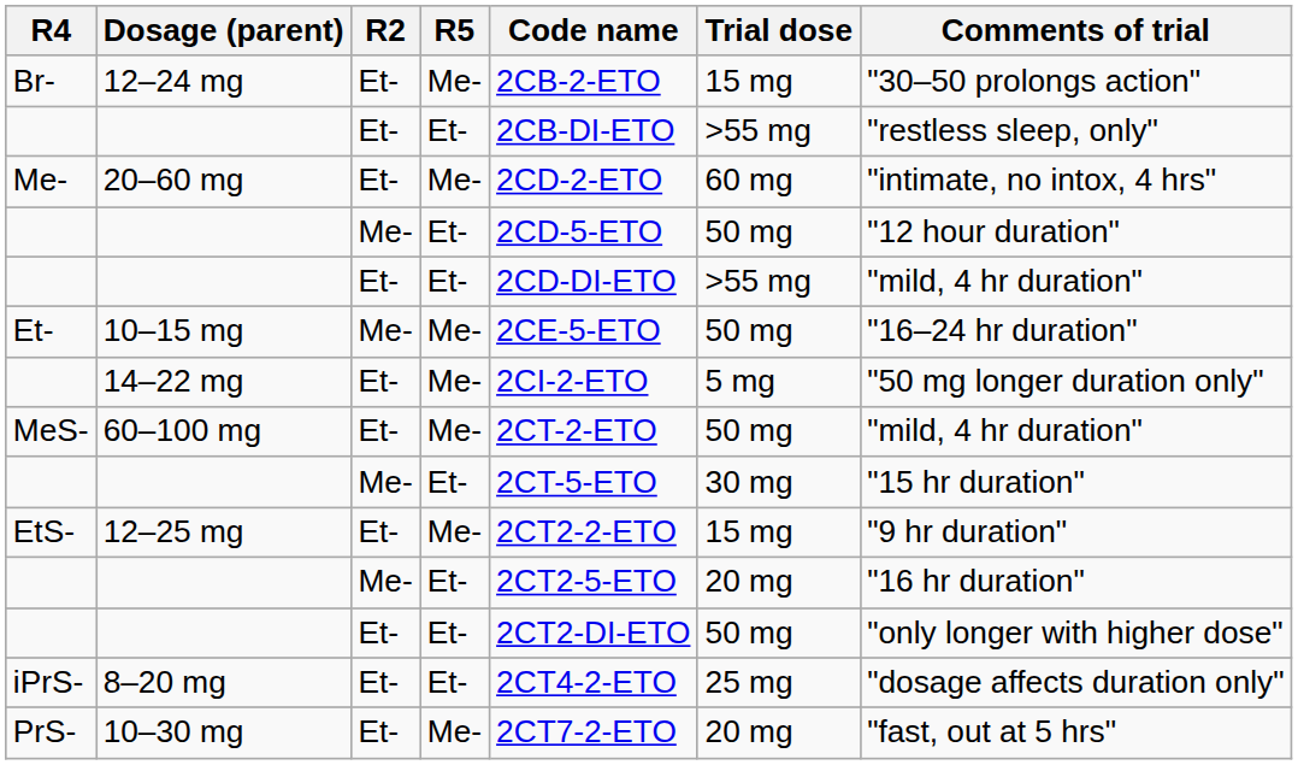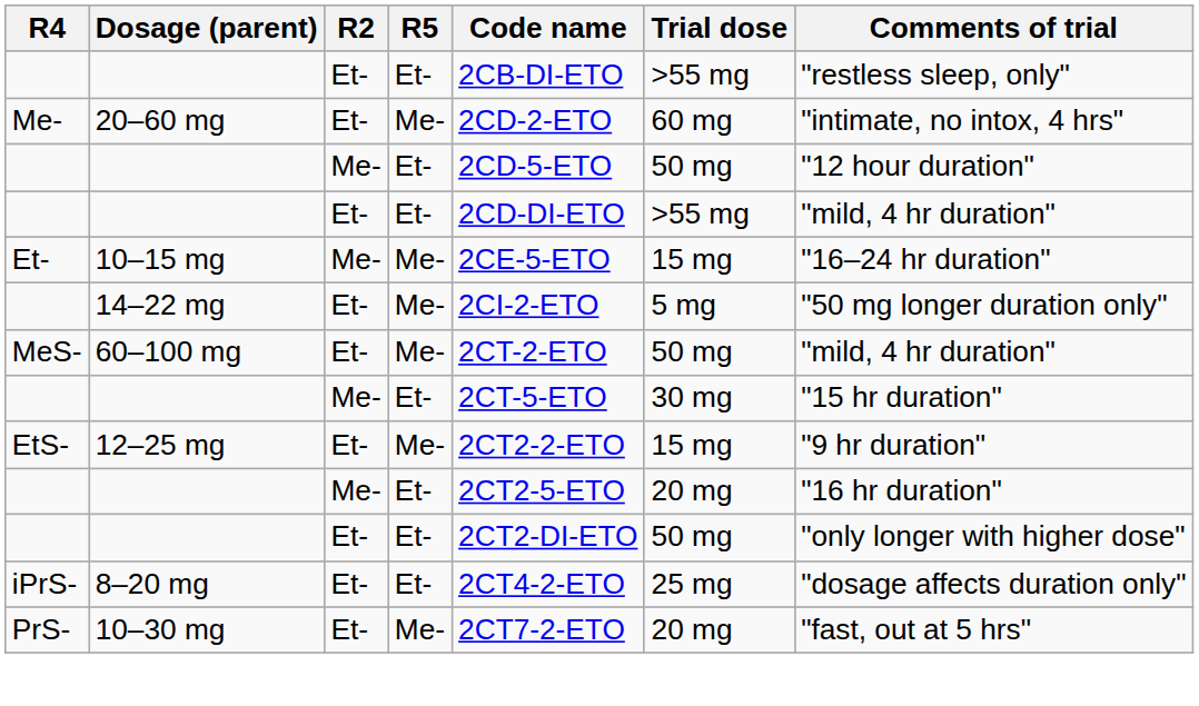 <table class="wikitable">
 <tr>
 <th>R4</th>
 <th>Dosage (parent)</th>
 <th>R2</th>
 <th>R5</th>
 <th>Code name</th>
 <th>Trial dose</th>
 <th>Comments of trial</th>
-</tr>
-<tr>
-<td>Br-</td>
-<td>12–24 mg</td>
-<td>Et-</td>
-<td>Me-</td>
-<td><a href='#'>2CB-2-ETO</a></td>
-<td>15 mg</td>
-<td>"30–50 prolongs action"</td>
 </tr>
 <tr>
 <td></td>
 <td></td>
 <td>Et-</td>
 <td>Et-</td>
 <td><a href='#'>2CB-DI-ETO</a></td>
 <td>>55 mg</td>
 <td>"restless sleep, only"</td>
 </tr>
 <tr>
 <td>Me-</td>
 <td>20–60 mg</td>
 <td>Et-</td>
 <td>Me-</td>
 <td><a href='#'>2CD-2-ETO</a></td>
 <td>60 mg</td>
 <td>"intimate, no intox, 4 hrs"</td>
 </tr>
 <tr>
 <td></td>
 <td></td>
 <td>Me-</td>
 <td>Et-</td>
 <td><a href='#'>2CD-5-ETO</a></td>
 <td>50 mg</td>
 <td>"12 hour duration"</td>
 </tr>
 <tr>
 <td></td>
 <td></td>
 <td>Et-</td>
 <td>Et-</td>
 <td><a href='#'>2CD-DI-ETO</a></td>
 <td>>55 mg</td>
 <td>"mild, 4 hr duration"</td>
 </tr>
 <tr>
 <td>Et-</td>
 <td>10–15 mg</td>
 <td>Me-</td>
 <td>Me-</td>
 <td><a href='#'>2CE-5-ETO</a></td>
-<td>50 mg</td>
+<td>15 mg</td>
 <td>"16–24 hr duration"</td>
 </tr>
 <tr>
 <td></td>
 <td>14–22 mg</td>
 <td>Et-</td>
 <td>Me-</td>
 <td><a href='#'>2CI-2-ETO</a></td>
 <td>5 mg</td>
 <td>"50 mg longer duration only"</td>
 </tr>
 <tr>
 <td>MeS-</td>
 <td>60–100 mg</td>
 <td>Et-</td>
 <td>Me-</td>
 <td><a href='#'>2CT-2-ETO</a></td>
 <td>50 mg</td>
 <td>"mild, 4 hr duration"</td>
 </tr>
 <tr>
 <td></td>
 <td></td>
 <td>Me-</td>
 <td>Et-</td>
 <td><a href='#'>2CT-5-ETO</a></td>
 <td>30 mg</td>
 <td>"15 hr duration"</td>
 </tr>
 <tr>
 <td>EtS-</td>
 <td>12–25 mg</td>
 <td>Et-</td>
 <td>Me-</td>
 <td><a href='#'>2CT2-2-ETO</a></td>
 <td>15 mg</td>
 <td>"9 hr duration"</td>
 </tr>
 <tr>
 <td></td>
 <td></td>
 <td>Me-</td>
 <td>Et-</td>
 <td><a href='#'>2CT2-5-ETO</a></td>
 <td>20 mg</td>
 <td>"16 hr duration"</td>
 </tr>
 <tr>
 <td></td>
 <td></td>
 <td>Et-</td>
 <td>Et-</td>
 <td><a href='#'>2CT2-DI-ETO</a></td>
 <td>50 mg</td>
 <td>"only longer with higher dose"</td>
 </tr>
 <tr>
 <td>iPrS-</td>
 <td>8–20 mg</td>
 <td>Et-</td>
 <td>Et-</td>
 <td><a href='#'>2CT4-2-ETO</a></td>
 <td>25 mg</td>
 <td>"dosage affects duration only"</td>
 </tr>
 <tr>
 <td>PrS-</td>
 <td>10–30 mg</td>
 <td>Et-</td>
 <td>Me-</td>
 <td><a href='#'>2CT7-2-ETO</a></td>
 <td>20 mg</td>
 <td>"fast, out at 5 hrs"</td>
 </tr>
 </table>
